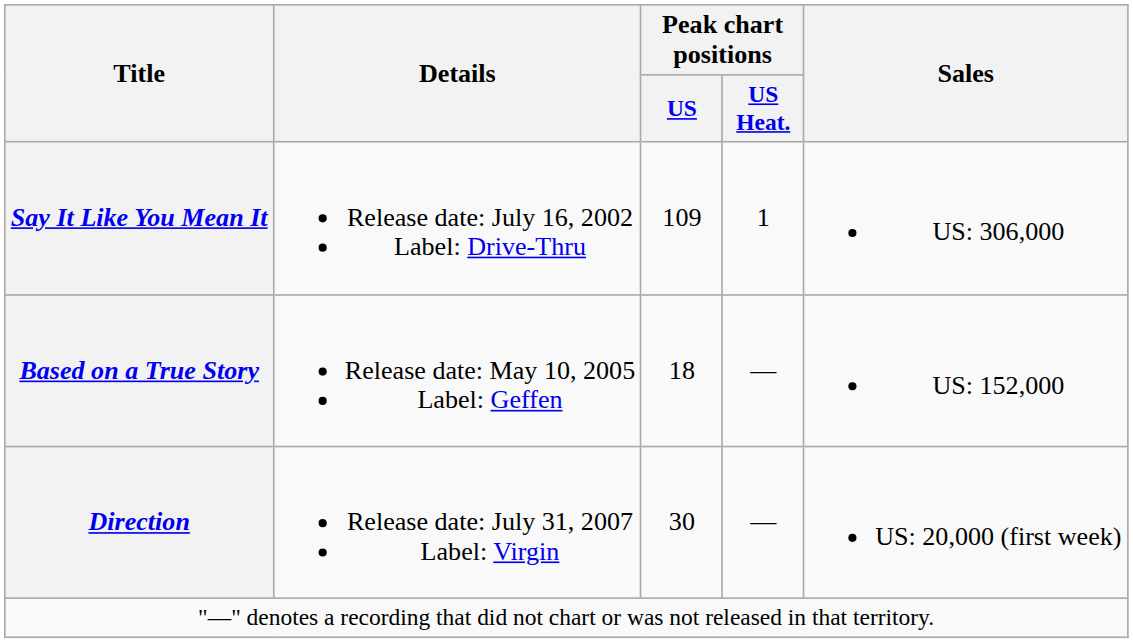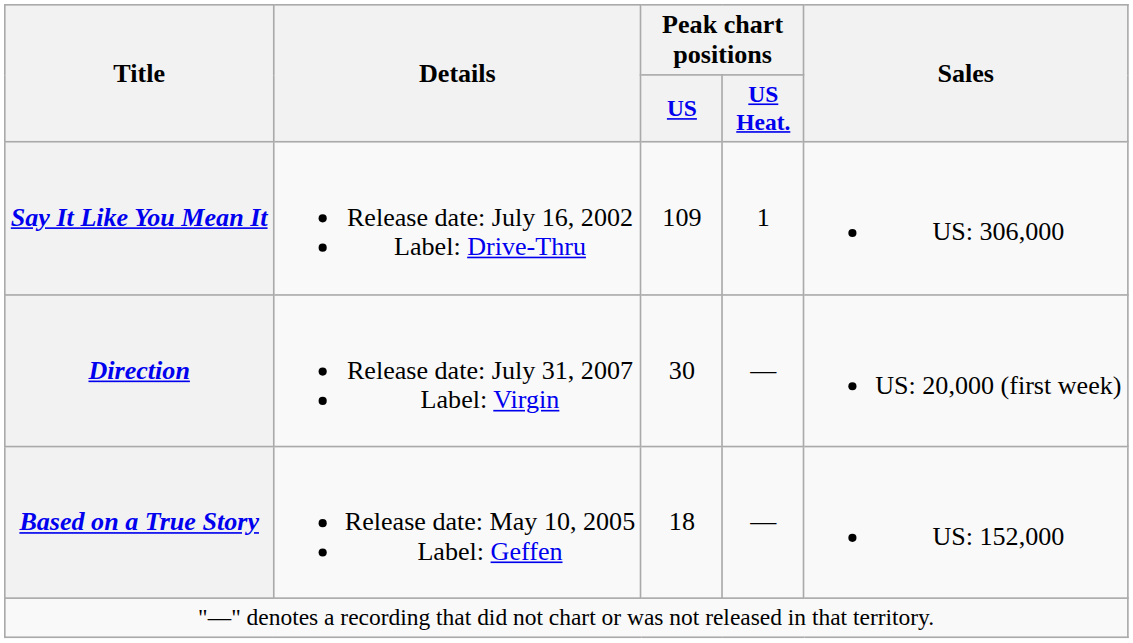 <table class="wikitable plainrowheaders" style="text-align:center">
 <tr>
 <th scope="col" rowspan="2">Title</th>
 <th scope="col" rowspan="2">Details</th>
 <th scope="col" colspan="2">Peak chart positions</th>
 <th scope="col" rowspan="2">Sales</th>
 </tr>
 <tr>
 <th scope="col" style="width:3em;font-size:90%"><a href='#'>US</a><br></th>
 <th scope="col" style="width:3em;font-size:90%"><a href='#'>US<br>Heat.</a><br></th>
 </tr>
 <tr>
 <th scope="row"><em><a href='#'>Say It Like You Mean It</a></em></th>
 <td><br><ul><li>Release date: July 16, 2002</li><li>Label: <a href='#'>Drive-Thru</a></li></ul></td>
 <td>109</td>
 <td>1</td>
 <td><br><ul><li>US: 306,000</li></ul></td>
 </tr>
 <tr>
+<th scope="row"><em><a href='#'>Direction</a></em></th>
+<td><br><ul><li>Release date: July 31, 2007</li><li>Label: <a href='#'>Virgin</a></li></ul></td>
+<td>30</td>
+<td>—</td>
+<td><br><ul><li>US: 20,000 (first week)</li></ul></td>
+</tr>
+<tr>
 <th scope="row"><em><a href='#'>Based on a True Story</a></em></th>
 <td><br><ul><li>Release date: May 10, 2005</li><li>Label: <a href='#'>Geffen</a></li></ul></td>
 <td>18</td>
 <td>—</td>
 <td><br><ul><li>US: 152,000</li></ul></td>
 </tr>
 <tr>
-<th scope="row"><em><a href='#'>Direction</a></em></th>
-<td><br><ul><li>Release date: July 31, 2007</li><li>Label: <a href='#'>Virgin</a></li></ul></td>
-<td>30</td>
-<td>—</td>
-<td><br><ul><li>US: 20,000 (first week)</li></ul></td>
-</tr>
-<tr>
 <td colspan="5" style="font-size:90%">"—" denotes a recording that did not chart or was not released in that territory.</td>
 </tr>
 </table>
